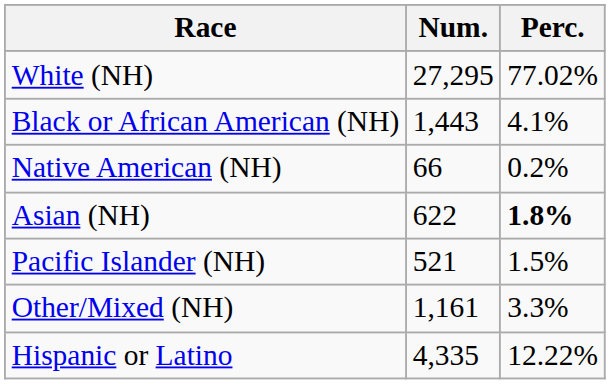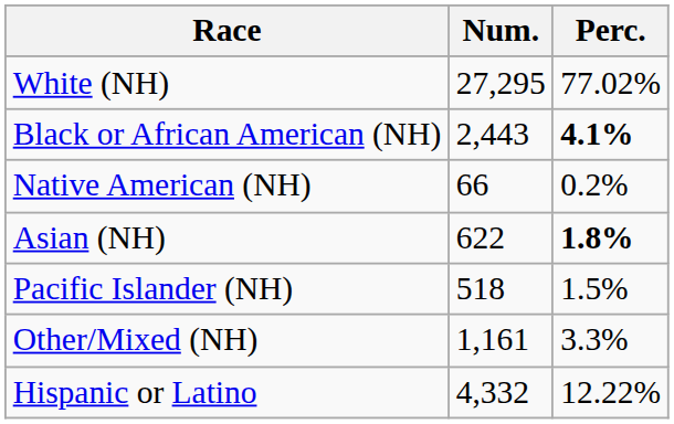 <table class="wikitable">
 <tr>
 <th>Race</th>
 <th>Num.</th>
 <th>Perc.</th>
 </tr>
 <tr>
 <td><a href='#'>White</a> (NH)</td>
 <td>27,295</td>
 <td>77.02%</td>
 </tr>
 <tr>
 <td><a href='#'>Black or African American</a> (NH)</td>
-<td>1,443</td>
-<td>4.1%</td>
+<td>2,443</td>
+<td><strong>4.1%</strong></td>
 </tr>
 <tr>
 <td><a href='#'>Native American</a> (NH)</td>
 <td>66</td>
 <td>0.2%</td>
 </tr>
 <tr>
 <td><a href='#'>Asian</a> (NH)</td>
 <td>622</td>
 <td><strong>1.8%</strong></td>
 </tr>
 <tr>
 <td><a href='#'>Pacific Islander</a> (NH)</td>
-<td>521</td>
+<td>518</td>
 <td>1.5%</td>
 </tr>
 <tr>
 <td><a href='#'>Other/Mixed</a> (NH)</td>
 <td>1,161</td>
 <td>3.3%</td>
 </tr>
 <tr>
 <td><a href='#'>Hispanic</a> or <a href='#'>Latino</a></td>
-<td>4,335</td>
+<td>4,332</td>
 <td>12.22%</td>
 </tr>
 </table>
